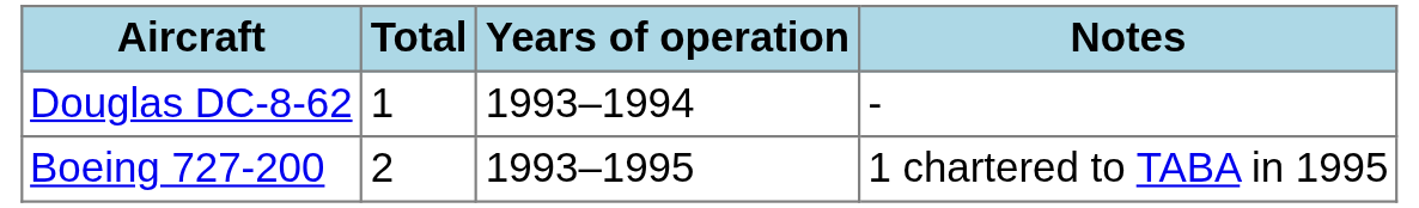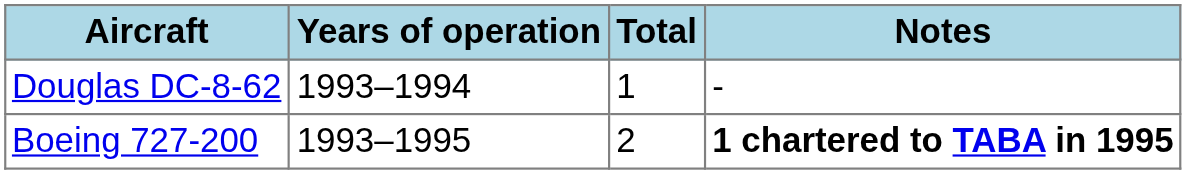 <table class="toccolours sortable" border="1" cellpadding="3" style="margin:1em auto; border-collapse:collapse">
 <tr bgcolor=lightblue>
 <th>Aircraft</th>
+<th>Years of operation</th>
 <th>Total</th>
-<th>Years of operation</th>
 <th>Notes</th>
 </tr>
 <tr>
 <td><a href='#'>Douglas DC-8-62</a></td>
+<td>1993–1994</td>
 <td>1</td>
-<td>1993–1994</td>
 <td>-</td>
 </tr>
 <tr>
 <td><a href='#'>Boeing 727-200</a></td>
+<td>1993–1995</td>
 <td>2</td>
-<td>1993–1995</td>
-<td>1 chartered to <a href='#'>TABA</a> in 1995</td>
+<td><strong>1 chartered to <a href='#'>TABA</a> in 1995</strong></td>
 </tr>
 </table>
